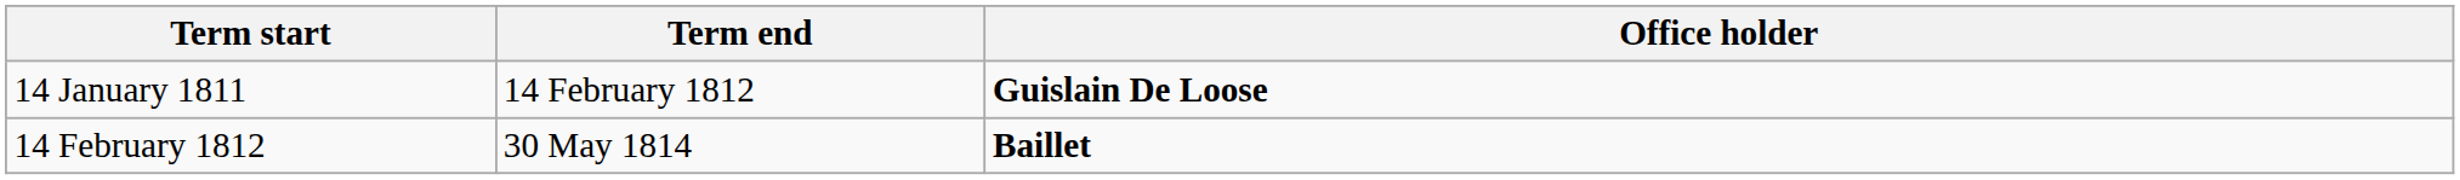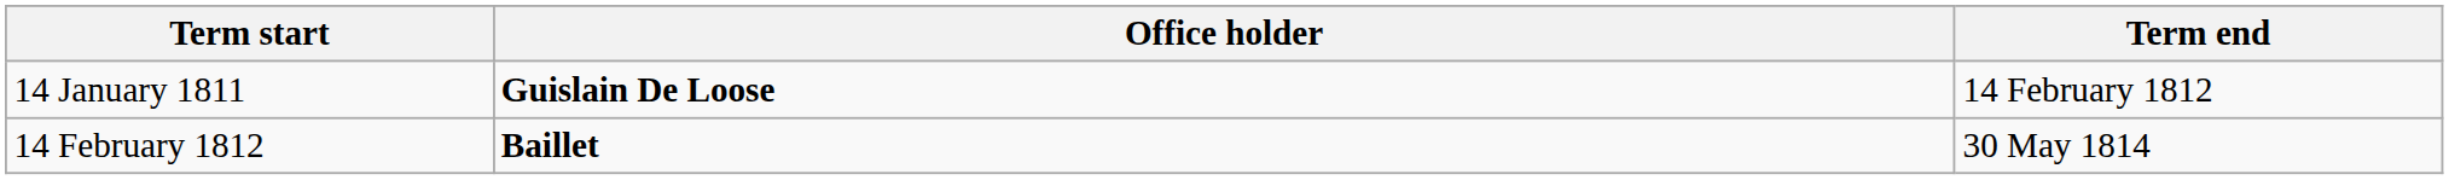 <table class="wikitable" style="width: 70%;">
 <tr>
 <th align="left" style="width: 20%;">Term start</th>
+<th align="left">Office holder</th>
 <th align="left" style="width: 20%;">Term end</th>
-<th align="left">Office holder</th>
 </tr>
 <tr valign="top">
 <td>14 January 1811</td>
+<td><strong>Guislain De Loose</strong></td>
 <td>14 February 1812</td>
-<td><strong>Guislain De Loose</strong></td>
 </tr>
 <tr valign="top">
 <td>14 February 1812</td>
+<td><strong>Baillet</strong></td>
 <td>30 May 1814</td>
-<td><strong>Baillet</strong></td>
 </tr>
 </table>
